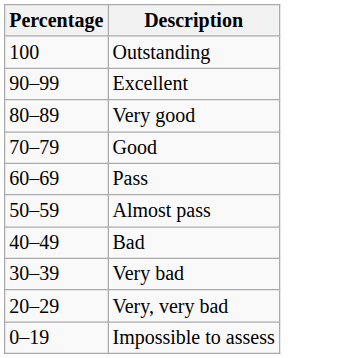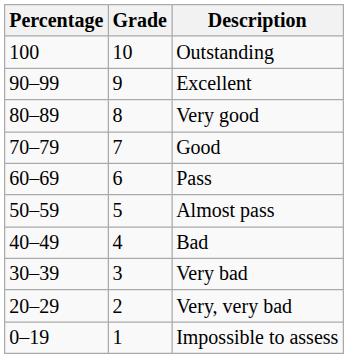 <table class="wikitable">
 <tr>
 <th>Percentage</th>
+<th>Grade</th>
 <th>Description</th>
 </tr>
 <tr>
 <td>100</td>
+<td>10</td>
 <td>Outstanding</td>
 </tr>
 <tr>
 <td>90–99</td>
+<td>9</td>
 <td>Excellent</td>
 </tr>
 <tr>
 <td>80–89</td>
+<td>8</td>
 <td>Very good</td>
 </tr>
 <tr>
 <td>70–79</td>
+<td>7</td>
 <td>Good</td>
 </tr>
 <tr>
 <td>60–69</td>
+<td>6</td>
 <td>Pass</td>
 </tr>
 <tr>
 <td>50–59</td>
+<td>5</td>
 <td>Almost pass</td>
 </tr>
 <tr>
 <td>40–49</td>
+<td>4</td>
 <td>Bad</td>
 </tr>
 <tr>
 <td>30–39</td>
+<td>3</td>
 <td>Very bad</td>
 </tr>
 <tr>
 <td>20–29</td>
+<td>2</td>
 <td>Very, very bad</td>
 </tr>
 <tr>
 <td>0–19</td>
+<td>1</td>
 <td>Impossible to assess</td>
 </tr>
 </table>
